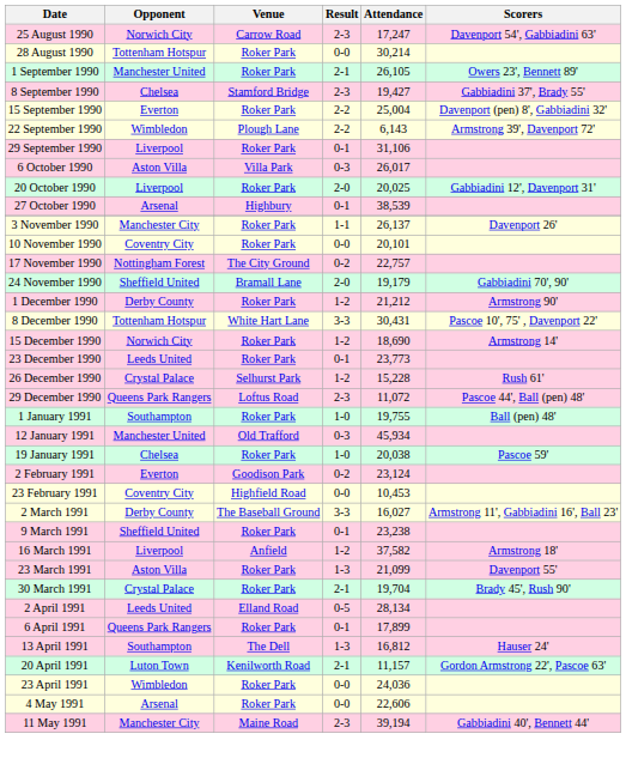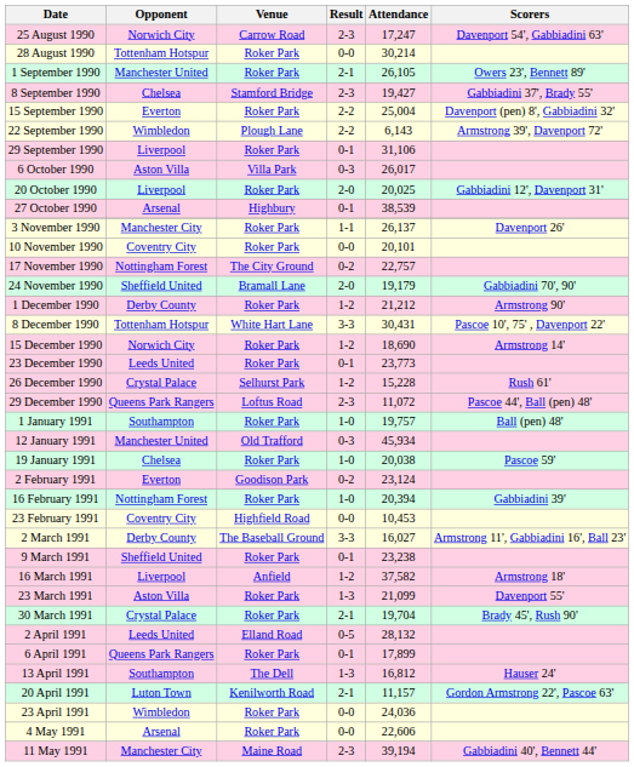 <table class="wikitable sortable" style="font-size:100%; text-align:center">
 <tr>
 <th>Date</th>
 <th>Opponent</th>
 <th>Venue</th>
 <th>Result</th>
 <th>Attendance</th>
 <th>Scorers</th>
 </tr>
 <tr style="background-color: #ffd0e3;">
 <td>25 August 1990</td>
 <td><a href='#'>Norwich City</a></td>
 <td><a href='#'>Carrow Road</a></td>
 <td>2-3</td>
 <td>17,247</td>
 <td><a href='#'>Davenport</a> 54', <a href='#'>Gabbiadini</a> 63'</td>
 </tr>
 <tr style="background-color: #ffffdd;">
 <td>28 August 1990</td>
 <td><a href='#'>Tottenham Hotspur</a></td>
 <td><a href='#'>Roker Park</a></td>
 <td>0-0</td>
 <td>30,214</td>
 <td></td>
 </tr>
 <tr style="background-color: #d0ffe3;">
 <td>1 September 1990</td>
 <td><a href='#'>Manchester United</a></td>
 <td><a href='#'>Roker Park</a></td>
 <td>2-1</td>
 <td>26,105</td>
 <td><a href='#'>Owers</a> 23', <a href='#'>Bennett</a> 89'</td>
 </tr>
 <tr style="background-color: #ffd0e3;">
 <td>8 September 1990</td>
 <td><a href='#'>Chelsea</a></td>
 <td><a href='#'>Stamford Bridge</a></td>
 <td>2-3</td>
 <td>19,427</td>
 <td><a href='#'>Gabbiadini</a> 37', <a href='#'>Brady</a> 55'</td>
 </tr>
 <tr style="background-color: #ffffdd;">
 <td>15 September 1990</td>
 <td><a href='#'>Everton</a></td>
 <td><a href='#'>Roker Park</a></td>
 <td>2-2</td>
 <td>25,004</td>
 <td><a href='#'>Davenport</a> (pen) 8', <a href='#'>Gabbiadini</a> 32'</td>
 </tr>
 <tr style="background-color: #ffffdd;">
 <td>22 September 1990</td>
 <td><a href='#'>Wimbledon</a></td>
 <td><a href='#'>Plough Lane</a></td>
 <td>2-2</td>
 <td>6,143</td>
 <td><a href='#'>Armstrong</a> 39', <a href='#'>Davenport</a> 72'</td>
 </tr>
 <tr style="background-color: #ffd0e3;">
 <td>29 September 1990</td>
 <td><a href='#'>Liverpool</a></td>
 <td><a href='#'>Roker Park</a></td>
 <td>0-1</td>
 <td>31,106</td>
 <td></td>
 </tr>
 <tr style="background-color: #ffd0e3;">
 <td>6 October 1990</td>
 <td><a href='#'>Aston Villa</a></td>
 <td><a href='#'>Villa Park</a></td>
 <td>0-3</td>
 <td>26,017</td>
 <td></td>
 </tr>
 <tr style="background-color: #d0ffe3;">
 <td>20 October 1990</td>
 <td><a href='#'>Liverpool</a></td>
 <td><a href='#'>Roker Park</a></td>
 <td>2-0</td>
 <td>20,025</td>
 <td><a href='#'>Gabbiadini</a> 12', <a href='#'>Davenport</a> 31'</td>
 </tr>
 <tr style="background-color: #ffd0e3;">
 <td>27 October 1990</td>
 <td><a href='#'>Arsenal</a></td>
 <td><a href='#'>Highbury</a></td>
 <td>0-1</td>
 <td>38,539</td>
 <td></td>
 </tr>
 <tr style="background-color: #ffd0e3;">
 </tr>
 <tr style="background-color: #ffffdd;">
 <td>3 November 1990</td>
 <td><a href='#'>Manchester City</a></td>
 <td><a href='#'>Roker Park</a></td>
 <td>1-1</td>
 <td>26,137</td>
 <td><a href='#'>Davenport</a> 26'</td>
 </tr>
 <tr style="background-color: #ffffdd;">
 <td>10 November 1990</td>
 <td><a href='#'>Coventry City</a></td>
 <td><a href='#'>Roker Park</a></td>
 <td>0-0</td>
 <td>20,101</td>
 <td></td>
 </tr>
 <tr style="background-color: #ffd0e3;">
 <td>17 November 1990</td>
 <td><a href='#'>Nottingham Forest</a></td>
 <td><a href='#'>The City Ground</a></td>
 <td>0-2</td>
 <td>22,757</td>
 <td></td>
 </tr>
 <tr style="background-color: #d0ffe3;">
 <td>24 November 1990</td>
 <td><a href='#'>Sheffield United</a></td>
 <td><a href='#'>Bramall Lane</a></td>
 <td>2-0</td>
 <td>19,179</td>
 <td><a href='#'>Gabbiadini</a> 70', 90'</td>
 </tr>
 <tr style="background-color: #ffd0e3;">
 <td>1 December 1990</td>
 <td><a href='#'>Derby County</a></td>
 <td><a href='#'>Roker Park</a></td>
 <td>1-2</td>
 <td>21,212</td>
 <td><a href='#'>Armstrong</a> 90'</td>
 </tr>
 <tr style="background-color: #ffffdd;">
 <td>8 December 1990</td>
 <td><a href='#'>Tottenham Hotspur</a></td>
 <td><a href='#'>White Hart Lane</a></td>
 <td>3-3</td>
 <td>30,431</td>
 <td><a href='#'>Pascoe</a> 10', 75' , <a href='#'>Davenport</a> 22'</td>
 </tr>
 <tr style="background-color: #ffd0e3;">
 <td>15 December 1990</td>
 <td><a href='#'>Norwich City</a></td>
 <td><a href='#'>Roker Park</a></td>
 <td>1-2</td>
 <td>18,690</td>
 <td><a href='#'>Armstrong</a> 14'</td>
 </tr>
 <tr style="background-color: #ffd0e3;">
 <td>23 December 1990</td>
 <td><a href='#'>Leeds United</a></td>
 <td><a href='#'>Roker Park</a></td>
 <td>0-1</td>
 <td>23,773</td>
 <td></td>
 </tr>
 <tr style="background-color: #ffd0e3;">
 <td>26 December 1990</td>
 <td><a href='#'>Crystal Palace</a></td>
 <td><a href='#'>Selhurst Park</a></td>
 <td>1-2</td>
 <td>15,228</td>
 <td><a href='#'>Rush</a> 61'</td>
 </tr>
 <tr style="background-color: #ffd0e3;">
 <td>29 December 1990</td>
 <td><a href='#'>Queens Park Rangers</a></td>
 <td><a href='#'>Loftus Road</a></td>
 <td>2-3</td>
 <td>11,072</td>
 <td><a href='#'>Pascoe</a> 44', <a href='#'>Ball</a> (pen) 48'</td>
 </tr>
 <tr style="background-color: #d0ffe3;">
 <td>1 January 1991</td>
 <td><a href='#'>Southampton</a></td>
 <td><a href='#'>Roker Park</a></td>
 <td>1-0</td>
-<td>19,755</td>
+<td>19,757</td>
 <td><a href='#'>Ball</a> (pen) 48'</td>
 </tr>
 <tr style="background-color: #ffd0e3;">
 <td>12 January 1991</td>
 <td><a href='#'>Manchester United</a></td>
 <td><a href='#'>Old Trafford</a></td>
 <td>0-3</td>
 <td>45,934</td>
 <td></td>
 </tr>
 <tr style="background-color: #d0ffe3;">
 <td>19 January 1991</td>
 <td><a href='#'>Chelsea</a></td>
 <td><a href='#'>Roker Park</a></td>
 <td>1-0</td>
 <td>20,038</td>
 <td><a href='#'>Pascoe</a> 59'</td>
 </tr>
 <tr style="background-color: #ffd0e3;">
 <td>2 February 1991</td>
 <td><a href='#'>Everton</a></td>
 <td><a href='#'>Goodison Park</a></td>
 <td>0-2</td>
 <td>23,124</td>
 <td></td>
+</tr>
+<tr style="background-color: #d0ffe3;">
+<td>16 February 1991</td>
+<td><a href='#'>Nottingham Forest</a></td>
+<td><a href='#'>Roker Park</a></td>
+<td>1-0</td>
+<td>20,394</td>
+<td><a href='#'>Gabbiadini</a> 39'</td>
 </tr>
 <tr style="background-color: #ffffdd;">
 <td>23 February 1991</td>
 <td><a href='#'>Coventry City</a></td>
 <td><a href='#'>Highfield Road</a></td>
 <td>0-0</td>
 <td>10,453</td>
 <td></td>
 </tr>
 <tr style="background-color: #ffffdd;">
 <td>2 March 1991</td>
 <td><a href='#'>Derby County</a></td>
 <td><a href='#'>The Baseball Ground</a></td>
 <td>3-3</td>
 <td>16,027</td>
 <td><a href='#'>Armstrong</a> 11', <a href='#'>Gabbiadini</a> 16', <a href='#'>Ball</a> 23'</td>
 </tr>
 <tr style="background-color: #ffd0e3;">
 <td>9 March 1991</td>
 <td><a href='#'>Sheffield United</a></td>
 <td><a href='#'>Roker Park</a></td>
 <td>0-1</td>
 <td>23,238</td>
 <td></td>
 </tr>
 <tr style="background-color: #ffd0e3;">
 <td>16 March 1991</td>
 <td><a href='#'>Liverpool</a></td>
 <td><a href='#'>Anfield</a></td>
 <td>1-2</td>
 <td>37,582</td>
 <td><a href='#'>Armstrong</a> 18'</td>
 </tr>
 <tr style="background-color: #ffd0e3;">
 <td>23 March 1991</td>
 <td><a href='#'>Aston Villa</a></td>
 <td><a href='#'>Roker Park</a></td>
 <td>1-3</td>
 <td>21,099</td>
 <td><a href='#'>Davenport</a> 55'</td>
 </tr>
 <tr style="background-color: #d0ffe3;">
 <td>30 March 1991</td>
 <td><a href='#'>Crystal Palace</a></td>
 <td><a href='#'>Roker Park</a></td>
 <td>2-1</td>
 <td>19,704</td>
 <td><a href='#'>Brady</a> 45', <a href='#'>Rush</a> 90'</td>
 </tr>
 <tr style="background-color: #ffd0e3;">
 <td>2 April 1991</td>
 <td><a href='#'>Leeds United</a></td>
 <td><a href='#'>Elland Road</a></td>
 <td>0-5</td>
-<td>28,134</td>
+<td>28,132</td>
 <td></td>
 </tr>
 <tr style="background-color: #ffd0e3;">
 <td>6 April 1991</td>
 <td><a href='#'>Queens Park Rangers</a></td>
 <td><a href='#'>Roker Park</a></td>
 <td>0-1</td>
 <td>17,899</td>
 <td></td>
 </tr>
 <tr style="background-color: #ffd0e3;">
 <td>13 April 1991</td>
 <td><a href='#'>Southampton</a></td>
 <td><a href='#'>The Dell</a></td>
 <td>1-3</td>
 <td>16,812</td>
 <td><a href='#'>Hauser</a> 24'</td>
 </tr>
 <tr style="background-color: #d0ffe3;">
 <td>20 April 1991</td>
 <td><a href='#'>Luton Town</a></td>
 <td><a href='#'>Kenilworth Road</a></td>
 <td>2-1</td>
 <td>11,157</td>
 <td><a href='#'>Gordon Armstrong</a> 22', <a href='#'>Pascoe</a> 63'</td>
 </tr>
 <tr style="background-color: #ffffdd;">
 <td>23 April 1991</td>
 <td><a href='#'>Wimbledon</a></td>
 <td><a href='#'>Roker Park</a></td>
 <td>0-0</td>
 <td>24,036</td>
 <td></td>
 </tr>
 <tr style="background-color: #ffffdd;">
 <td>4 May 1991</td>
 <td><a href='#'>Arsenal</a></td>
 <td><a href='#'>Roker Park</a></td>
 <td>0-0</td>
 <td>22,606</td>
 <td></td>
 </tr>
 <tr style="background-color: #ffd0e3;">
 <td>11 May 1991</td>
 <td><a href='#'>Manchester City</a></td>
 <td><a href='#'>Maine Road</a></td>
 <td>2-3</td>
 <td>39,194</td>
 <td><a href='#'>Gabbiadini</a> 40', <a href='#'>Bennett</a> 44'</td>
 </tr>
 </table>
